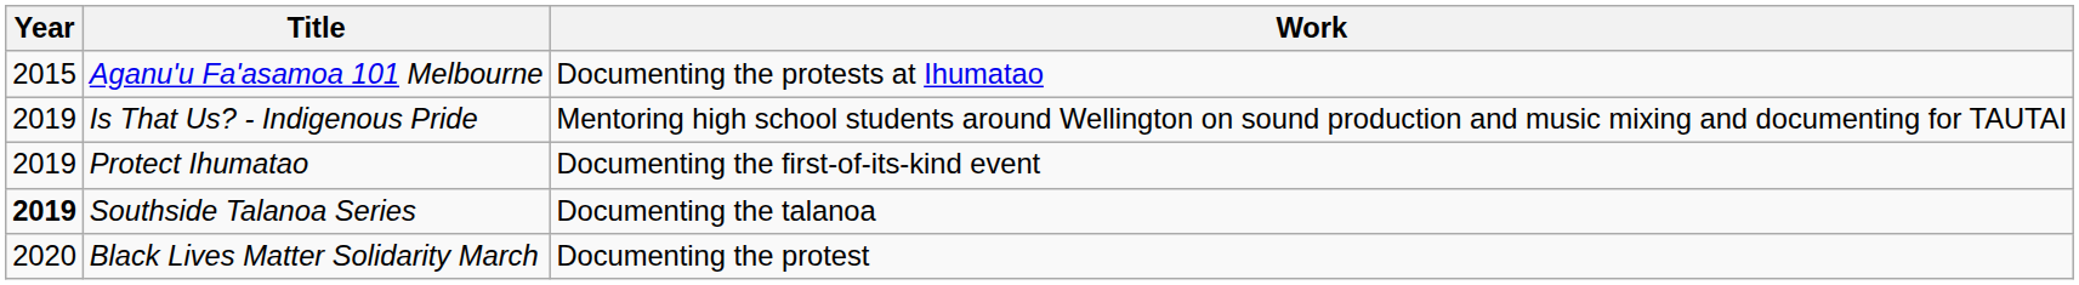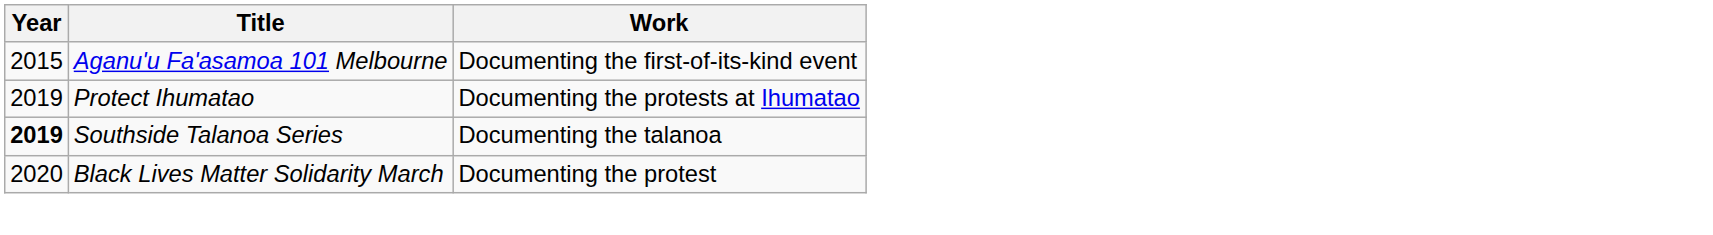 <table class="wikitable">
 <tr>
 <th>Year</th>
 <th>Title</th>
 <th>Work</th>
 </tr>
 <tr>
 <td>2015</td>
 <td><em><a href='#'>Aganu'u Fa'asamoa 101</a> Melbourne</em></td>
-<td>Documenting the protests at <a href='#'>Ihumatao</a></td>
-</tr>
-<tr>
-<td>2019</td>
-<td><em>Is That Us? - Indigenous Pride</em></td>
-<td>Mentoring high school students around Wellington on sound production and music mixing and documenting for TAUTAI</td>
+<td>Documenting the first-of-its-kind event</td>
 </tr>
 <tr>
 <td>2019</td>
 <td><em>Protect Ihumatao</em></td>
-<td>Documenting the first-of-its-kind event</td>
+<td>Documenting the protests at <a href='#'>Ihumatao</a></td>
 </tr>
 <tr>
 <td><strong>2019</strong></td>
 <td><em>Southside Talanoa Series</em></td>
 <td>Documenting the talanoa</td>
 </tr>
 <tr>
 <td>2020</td>
 <td><em>Black Lives Matter Solidarity March</em></td>
 <td>Documenting the protest</td>
 </tr>
 </table>
